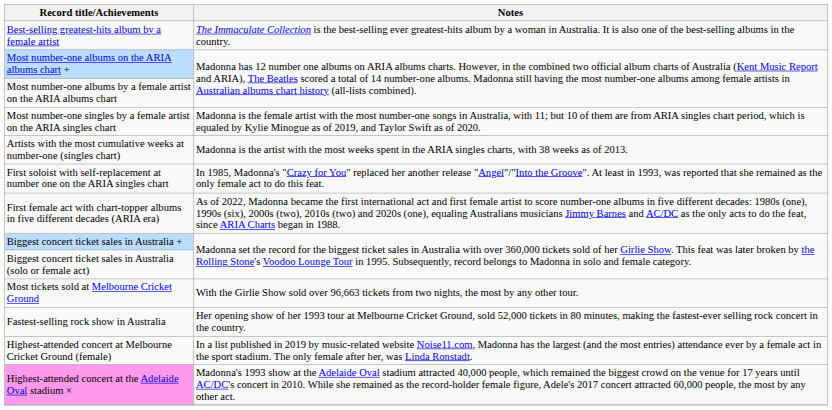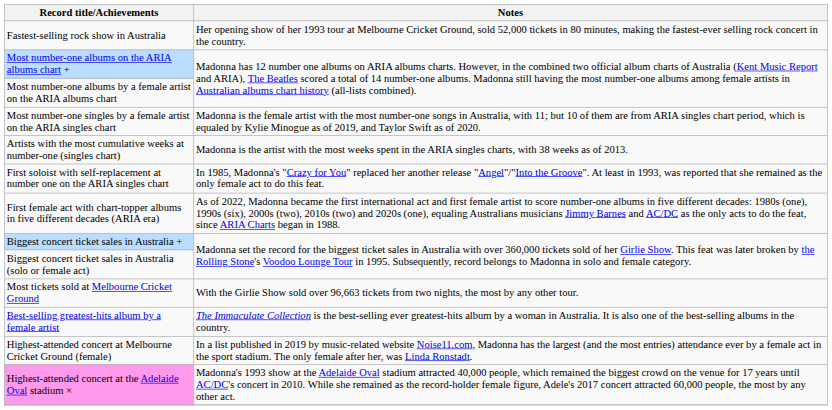 <table class="wikitable sortable plainrowheaders">
 <tr>
 <th scope="col" width=20%>Record title/Achievements</th>
 <th scope="col" width=67%>Notes</th>
 </tr>
 <tr>
-<td><a href='#'>Best-selling greatest-hits album by a female artist</a></td>
-<td><em><a href='#'>The Immaculate Collection</a></em> is the best-selling ever greatest-hits album by a woman in Australia. It is also one of the best-selling albums in the country.</td>
+<td>Fastest-selling rock show in Australia</td>
+<td>Her opening show of her 1993 tour at Melbourne Cricket Ground, sold 52,000 tickets in 80 minutes, making the fastest-ever selling rock concert in the country.</td>
 </tr>
 <tr>
 <td style="background-color: #bdf;"><a href='#'>Most number-one albums on the ARIA albums chart</a> +</td>
 <td rowspan="2">Madonna has 12 number one albums on ARIA albums charts. However, in the combined two official album charts of Australia (<a href='#'>Kent Music Report</a> and ARIA), <a href='#'>The Beatles</a> scored a total of 14 number-one albums. Madonna still having the most number-one albums among female artists in <a href='#'>Australian albums chart history</a> (all-lists combined).</td>
 </tr>
 <tr>
 <td>Most number-one albums by a female artist on the ARIA albums chart</td>
 </tr>
 <tr>
 <td>Most number-one singles by a female artist on the ARIA singles chart</td>
 <td>Madonna is the female artist with the most number-one songs in Australia, with 11; but 10 of them are from ARIA singles chart period, which is equaled by Kylie Minogue as of 2019, and Taylor Swift as of 2020.</td>
 </tr>
 <tr>
 <td>Artists with the most cumulative weeks at number-one (singles chart)</td>
 <td>Madonna is the artist with the most weeks spent in the ARIA singles charts, with 38 weeks as of 2013.</td>
 </tr>
 <tr>
 <td>First soloist with self-replacement at number one on the ARIA singles chart</td>
 <td>In 1985, Madonna's "<a href='#'>Crazy for You</a>" replaced her another release "<a href='#'>Angel</a>"/"<a href='#'>Into the Groove</a>". At least in 1993, was reported that she remained as the only female act to do this feat.</td>
 </tr>
 <tr>
 <td>First female act with chart-topper albums in five different decades (ARIA era)</td>
 <td>As of 2022, Madonna became the first international act and first female artist to score number-one albums in five different decades: 1980s (one), 1990s (six), 2000s (two), 2010s (two) and 2020s (one), equaling Australians musicians <a href='#'>Jimmy Barnes</a> and <a href='#'>AC/DC</a> as the only acts to do the feat, since <a href='#'>ARIA Charts</a> began in 1988.</td>
 </tr>
 <tr>
 <td style="background-color: #bdf;">Biggest concert ticket sales in Australia +</td>
 <td rowspan="2">Madonna set the record for the biggest ticket sales in Australia with over 360,000 tickets sold of her <a href='#'>Girlie Show</a>. This feat was later broken by <a href='#'>the Rolling Stone</a>'s <a href='#'>Voodoo Lounge Tour</a> in 1995. Subsequently, record belongs to Madonna in solo and female category.</td>
 </tr>
 <tr>
 <td>Biggest concert ticket sales in Australia (solo or female act)</td>
 </tr>
 <tr>
 <td>Most tickets sold at <a href='#'>Melbourne Cricket Ground</a></td>
 <td>With the Girlie Show sold over 96,663 tickets from two nights, the most by any other tour.</td>
 </tr>
 <tr>
-<td>Fastest-selling rock show in Australia</td>
-<td>Her opening show of her 1993 tour at Melbourne Cricket Ground, sold 52,000 tickets in 80 minutes, making the fastest-ever selling rock concert in the country.</td>
+<td><a href='#'>Best-selling greatest-hits album by a female artist</a></td>
+<td><em><a href='#'>The Immaculate Collection</a></em> is the best-selling ever greatest-hits album by a woman in Australia. It is also one of the best-selling albums in the country.</td>
 </tr>
 <tr>
 <td>Highest-attended concert at Melbourne Cricket Ground (female)</td>
 <td>In a list published in 2019 by music-related website <a href='#'>Noise11.com</a>, Madonna has the largest (and the most entries) attendance ever by a female act in the sport stadium. The only female after her, was <a href='#'>Linda Ronstadt</a>.</td>
 </tr>
 <tr>
 <td style="background-color: #ff99eb;">Highest-attended concert at the <a href='#'>Adelaide Oval</a> stadium ×</td>
 <td>Madonna's 1993 show at the <a href='#'>Adelaide Oval</a> stadium attracted 40,000 people, which remained the biggest crowd on the venue for 17 years until <a href='#'>AC/DC</a>'s concert in 2010. While she remained as the record-holder female figure, Adele's 2017 concert attracted 60,000 people, the most by any other act.</td>
 </tr>
 <tr>
 </tr>
 </table>
